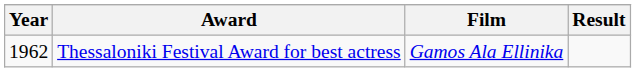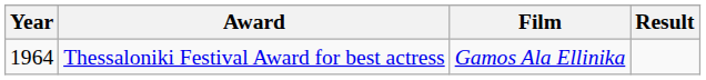 <table class="wikitable sortable">
 <tr>
 </tr>
 <tr>
 <th>Year</th>
 <th>Award</th>
 <th>Film</th>
 <th>Result</th>
 </tr>
 <tr>
-<td>1962</td>
+<td>1964</td>
 <td><a href='#'>Thessaloniki Festival Award for best actress</a></td>
 <td><em><a href='#'>Gamos Ala Ellinika</a></em></td>
 <td></td>
 </tr>
 </table>
